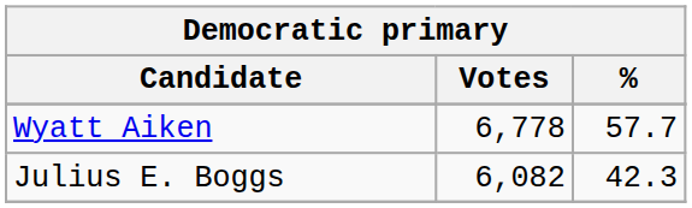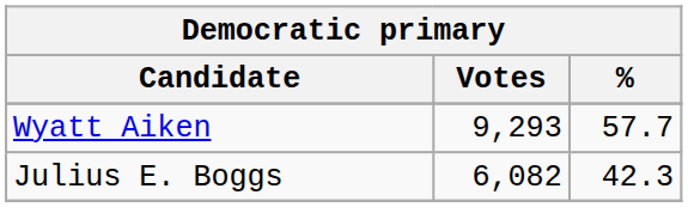 <table class="wikitable" align="left" style="margin: 1em 1em 1em 0; font-size: 95%;">
 <tr>
 <th colspan="3">Democratic primary</th>
 </tr>
 <tr>
 <th colspan="1" style="width: 170px">Candidate</th>
 <th style="width: 50px">Votes</th>
 <th style="width: 40px">%</th>
 </tr>
 <tr>
 </tr>
 <tr>
 <td><a href='#'>Wyatt Aiken</a></td>
-<td align="right">6,778</td>
+<td align="right">9,293</td>
 <td align="right">57.7</td>
 </tr>
 <tr>
 <td>Julius E. Boggs</td>
 <td align="right">6,082</td>
 <td align="right">42.3</td>
 </tr>
 <tr>
 </tr>
 </table>
